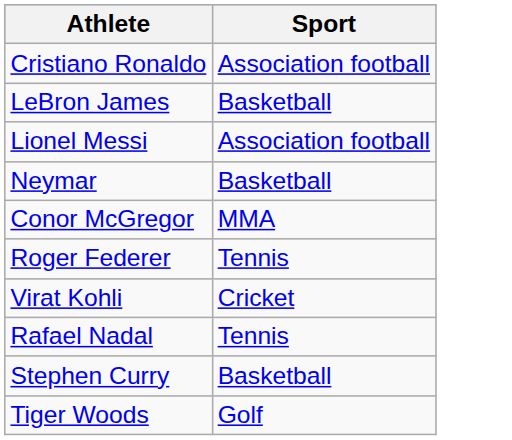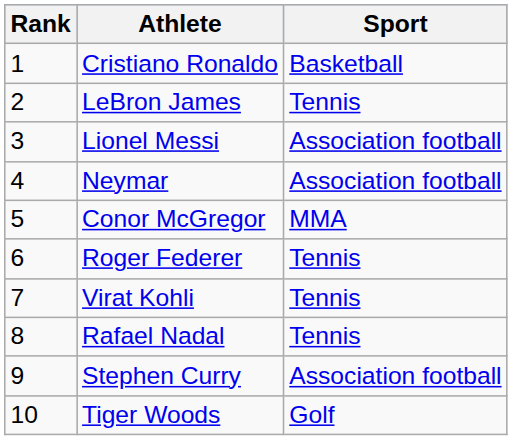 <table class="wikitable plainrowheaders">
 <tr style="background:#9cf;">
+<th>Rank</th>
 <th>Athlete</th>
 <th>Sport</th>
 </tr>
 <tr>
+<td>1</td>
 <td> <a href='#'>Cristiano Ronaldo</a></td>
-<td><a href='#'>Association football</a></td>
-</tr>
-<tr>
-<td> <a href='#'>LeBron James</a></td>
 <td><a href='#'>Basketball</a></td>
 </tr>
 <tr>
+<td>2</td>
+<td> <a href='#'>LeBron James</a></td>
+<td><a href='#'>Tennis</a></td>
+</tr>
+<tr>
+<td>3</td>
 <td> <a href='#'>Lionel Messi</a></td>
 <td><a href='#'>Association football</a></td>
 </tr>
 <tr>
+<td>4</td>
 <td> <a href='#'>Neymar</a></td>
-<td><a href='#'>Basketball</a></td>
+<td><a href='#'>Association football</a></td>
 </tr>
 <tr>
+<td>5</td>
 <td> <a href='#'>Conor McGregor</a></td>
 <td><a href='#'>MMA</a></td>
 </tr>
 <tr>
+<td>6</td>
 <td> <a href='#'>Roger Federer</a></td>
 <td><a href='#'>Tennis</a></td>
 </tr>
 <tr>
+<td>7</td>
 <td> <a href='#'>Virat Kohli</a></td>
-<td><a href='#'>Cricket</a></td>
+<td><a href='#'>Tennis</a></td>
 </tr>
 <tr>
+<td>8</td>
 <td> <a href='#'>Rafael Nadal</a></td>
 <td><a href='#'>Tennis</a></td>
 </tr>
 <tr>
+<td>9</td>
 <td> <a href='#'>Stephen Curry</a></td>
-<td><a href='#'>Basketball</a></td>
+<td><a href='#'>Association football</a></td>
 </tr>
 <tr>
+<td>10</td>
 <td> <a href='#'>Tiger Woods</a></td>
 <td><a href='#'>Golf</a></td>
 </tr>
 </table>
